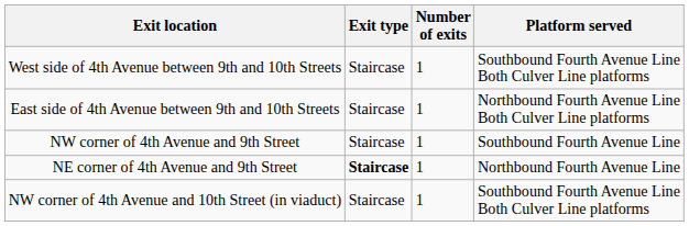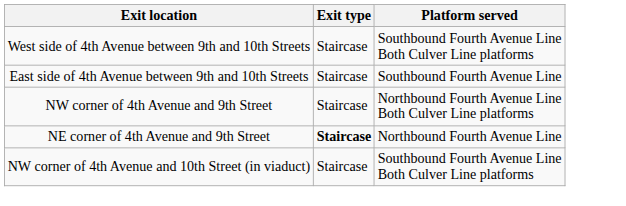 <table class="wikitable">
 <tr>
 <th>Exit location</th>
 <th>Exit type</th>
-<th width=50px>Number of exits</th>
 <th>Platform served</th>
 </tr>
 <tr>
 <td align="center">West side of 4th Avenue between 9th and 10th Streets</td>
 <td>Staircase</td>
-<td>1</td>
 <td>Southbound Fourth Avenue Line<br>Both Culver Line platforms</td>
 </tr>
 <tr>
 <td align="center">East side of 4th Avenue between 9th and 10th Streets</td>
 <td>Staircase</td>
-<td>1</td>
-<td>Northbound Fourth Avenue Line<br>Both Culver Line platforms</td>
+<td>Southbound Fourth Avenue Line</td>
 </tr>
 <tr>
 <td align="center">NW corner of 4th Avenue and 9th Street</td>
 <td>Staircase</td>
-<td>1</td>
-<td>Southbound Fourth Avenue Line</td>
+<td>Northbound Fourth Avenue Line<br>Both Culver Line platforms</td>
 </tr>
 <tr>
 <td align="center">NE corner of 4th Avenue and 9th Street</td>
 <td><strong>Staircase</strong></td>
-<td>1</td>
 <td>Northbound Fourth Avenue Line</td>
 </tr>
 <tr>
 <td align="center">NW corner of 4th Avenue and 10th Street (in viaduct)</td>
 <td>Staircase</td>
-<td>1</td>
 <td>Southbound Fourth Avenue Line<br>Both Culver Line platforms</td>
 </tr>
 </table>
